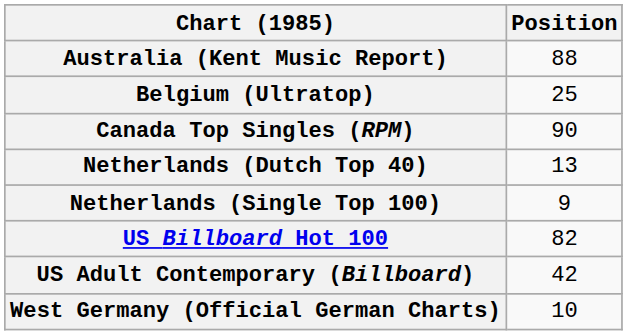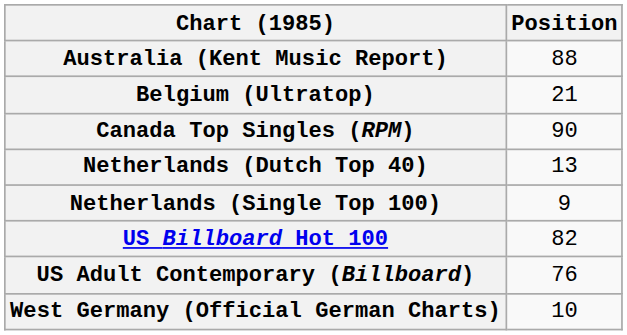 <table class="wikitable plainrowheaders sortable">
 <tr>
 <th>Chart (1985)</th>
 <th>Position</th>
 </tr>
 <tr>
 <th scope="row">Australia (Kent Music Report)</th>
 <td style="text-align:center;">88</td>
 </tr>
 <tr>
 <th scope="row">Belgium (Ultratop)</th>
-<td style="text-align:center;">25</td>
+<td style="text-align:center;">21</td>
 </tr>
 <tr>
 <th scope="row">Canada Top Singles (<em>RPM</em>)</th>
 <td style="text-align:center;">90</td>
 </tr>
 <tr>
 <th scope="row">Netherlands (Dutch Top 40)</th>
 <td style="text-align:center;">13</td>
 </tr>
 <tr>
 <th scope="row">Netherlands (Single Top 100)</th>
 <td style="text-align:center;">9</td>
 </tr>
 <tr>
 <th scope="row"><a href='#'>US <em>Billboard</em> Hot 100</a></th>
 <td style="text-align:center;">82</td>
 </tr>
 <tr>
 <th scope="row">US Adult Contemporary (<em>Billboard</em>)</th>
-<td style="text-align:center;">42</td>
+<td style="text-align:center;">76</td>
 </tr>
 <tr>
 <th scope="row">West Germany (Official German Charts)</th>
 <td style="text-align:center;">10</td>
 </tr>
 </table>
